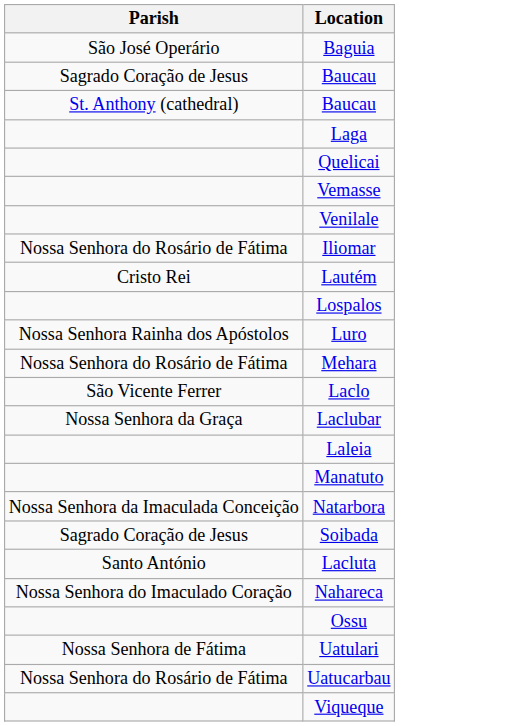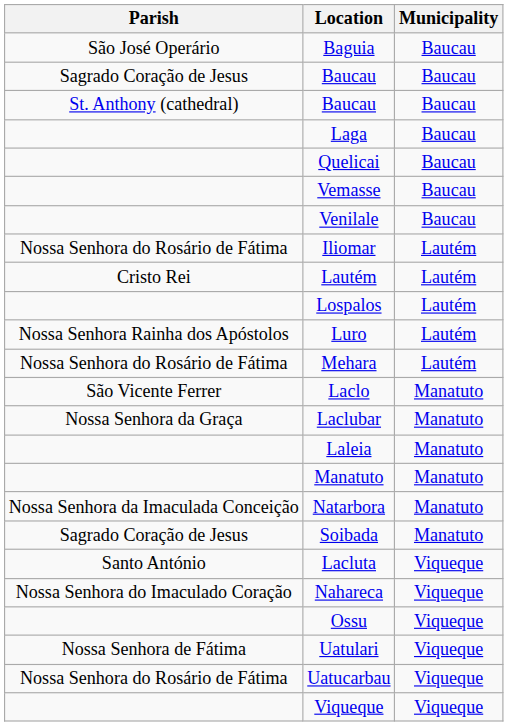 <table class="wikitable sortable" style="text-align:center">
 <tr>
 <th>Parish</th>
 <th>Location</th>
+<th>Municipality</th>
 </tr>
 <tr>
 <td>São José Operário</td>
 <td><a href='#'>Baguia</a></td>
+<td><a href='#'>Baucau</a></td>
 </tr>
 <tr>
 <td>Sagrado Coração de Jesus</td>
+<td><a href='#'>Baucau</a></td>
 <td><a href='#'>Baucau</a></td>
 </tr>
 <tr>
 <td><a href='#'>St. Anthony</a> (cathedral)</td>
 <td><a href='#'>Baucau</a></td>
+<td><a href='#'>Baucau</a></td>
 </tr>
 <tr>
 <td></td>
 <td><a href='#'>Laga</a></td>
+<td><a href='#'>Baucau</a></td>
 </tr>
 <tr>
 <td></td>
 <td><a href='#'>Quelicai</a></td>
+<td><a href='#'>Baucau</a></td>
 </tr>
 <tr>
 <td></td>
 <td><a href='#'>Vemasse</a></td>
+<td><a href='#'>Baucau</a></td>
 </tr>
 <tr>
 <td></td>
 <td><a href='#'>Venilale</a></td>
+<td><a href='#'>Baucau</a></td>
 </tr>
 <tr>
 <td>Nossa Senhora do Rosário de Fátima</td>
 <td><a href='#'>Iliomar</a></td>
+<td><a href='#'>Lautém</a></td>
 </tr>
 <tr>
 <td>Cristo Rei</td>
+<td><a href='#'>Lautém</a></td>
 <td><a href='#'>Lautém</a></td>
 </tr>
 <tr>
 <td></td>
 <td><a href='#'>Lospalos</a></td>
+<td><a href='#'>Lautém</a></td>
 </tr>
 <tr>
 <td>Nossa Senhora Rainha dos Apóstolos</td>
 <td><a href='#'>Luro</a></td>
+<td><a href='#'>Lautém</a></td>
 </tr>
 <tr>
 <td>Nossa Senhora do Rosário de Fátima</td>
 <td><a href='#'>Mehara</a></td>
+<td><a href='#'>Lautém</a></td>
 </tr>
 <tr>
 <td>São Vicente Ferrer</td>
 <td><a href='#'>Laclo</a></td>
+<td><a href='#'>Manatuto</a></td>
 </tr>
 <tr>
 <td>Nossa Senhora da Graça</td>
 <td><a href='#'>Laclubar</a></td>
+<td><a href='#'>Manatuto</a></td>
 </tr>
 <tr>
 <td></td>
 <td><a href='#'>Laleia</a></td>
+<td><a href='#'>Manatuto</a></td>
 </tr>
 <tr>
 <td></td>
+<td><a href='#'>Manatuto</a></td>
 <td><a href='#'>Manatuto</a></td>
 </tr>
 <tr>
 <td>Nossa Senhora da Imaculada Conceição</td>
 <td><a href='#'>Natarbora</a></td>
+<td><a href='#'>Manatuto</a></td>
 </tr>
 <tr>
 <td>Sagrado Coração de Jesus</td>
 <td><a href='#'>Soibada</a></td>
+<td><a href='#'>Manatuto</a></td>
 </tr>
 <tr>
 <td>Santo António</td>
 <td><a href='#'>Lacluta</a></td>
+<td><a href='#'>Viqueque</a></td>
 </tr>
 <tr>
 <td>Nossa Senhora do Imaculado Coração</td>
 <td><a href='#'>Nahareca</a></td>
+<td><a href='#'>Viqueque</a></td>
 </tr>
 <tr>
 <td></td>
 <td><a href='#'>Ossu</a></td>
+<td><a href='#'>Viqueque</a></td>
 </tr>
 <tr>
 <td>Nossa Senhora de Fátima</td>
 <td><a href='#'>Uatulari</a></td>
+<td><a href='#'>Viqueque</a></td>
 </tr>
 <tr>
 <td>Nossa Senhora do Rosário de Fátima</td>
 <td><a href='#'>Uatucarbau</a></td>
+<td><a href='#'>Viqueque</a></td>
 </tr>
 <tr>
 <td></td>
 <td><a href='#'>Viqueque</a></td>
+<td><a href='#'>Viqueque</a></td>
 </tr>
 </table>
